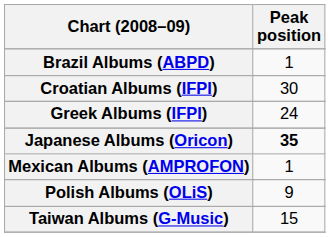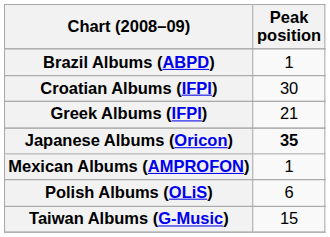 <table class="wikitable sortable plainrowheaders" style="text-align:center">
 <tr>
 <th scope="col">Chart (2008–09)</th>
 <th scope="col">Peak<br>position</th>
 </tr>
 <tr>
 </tr>
 <tr>
 </tr>
 <tr>
 </tr>
 <tr>
 </tr>
 <tr>
 <th scope="row">Brazil Albums (<a href='#'>ABPD</a>)</th>
 <td>1</td>
 </tr>
 <tr>
 </tr>
 <tr>
 <th scope="row">Croatian Albums (<a href='#'>IFPI</a>)</th>
 <td>30</td>
 </tr>
 <tr>
 </tr>
 <tr>
 </tr>
 <tr>
 </tr>
 <tr>
 </tr>
 <tr>
 <th scope="row">Greek Albums (<a href='#'>IFPI</a>)</th>
-<td>24</td>
+<td>21</td>
 </tr>
 <tr>
 </tr>
 <tr>
 </tr>
 <tr>
 </tr>
 <tr>
 <th scope="row">Japanese Albums (<a href='#'>Oricon</a>)</th>
 <td><strong>35</strong></td>
 </tr>
 <tr>
 <th scope="row">Mexican Albums (<a href='#'>AMPROFON</a>)</th>
 <td>1</td>
 </tr>
 <tr>
 </tr>
 <tr>
 </tr>
 <tr>
 <th scope="row">Polish Albums (<a href='#'>OLiS</a>)</th>
-<td>9</td>
+<td>6</td>
 </tr>
 <tr>
 </tr>
 <tr>
 </tr>
 <tr>
 </tr>
 <tr>
 </tr>
 <tr>
 </tr>
 <tr>
 <th scope="row">Taiwan Albums (<a href='#'>G-Music</a>)</th>
 <td>15</td>
 </tr>
 <tr>
 </tr>
 <tr>
 </tr>
 </table>
